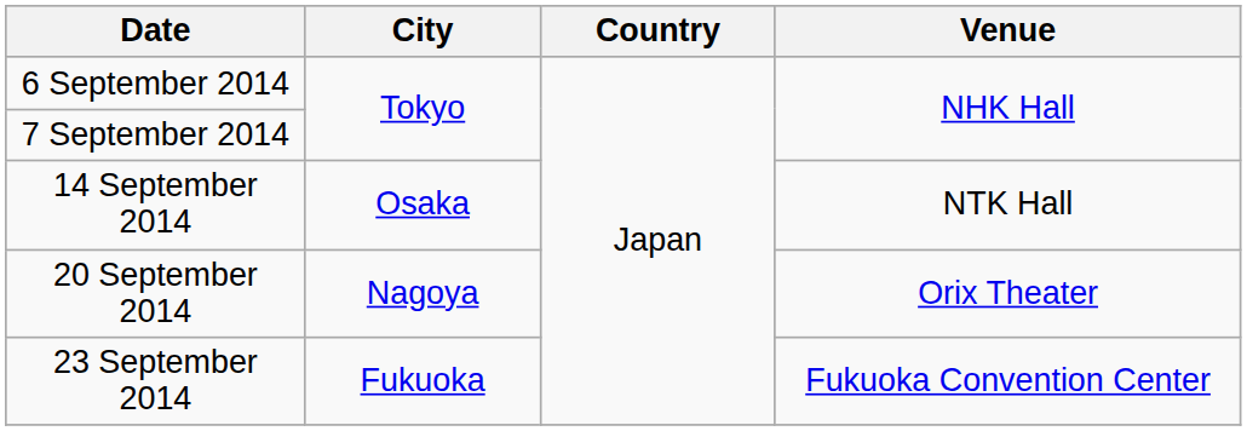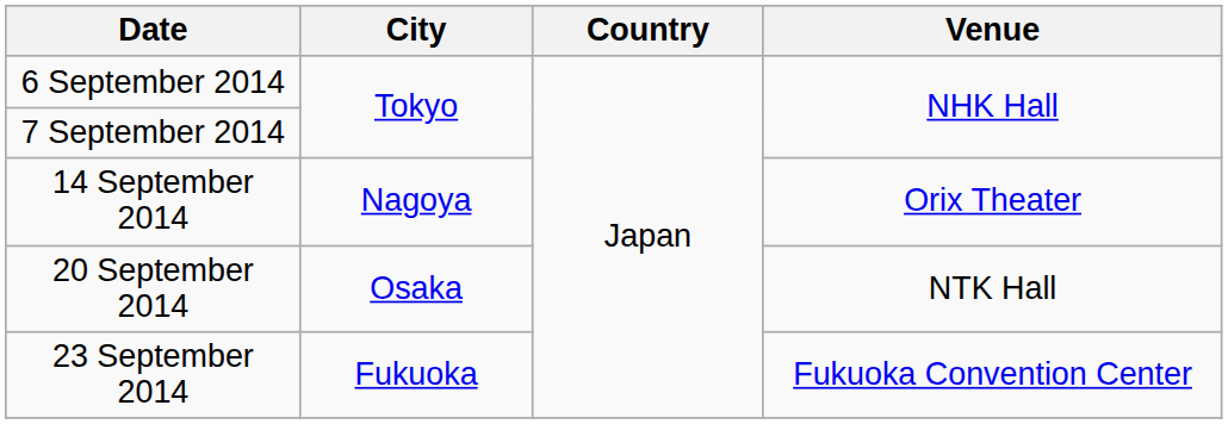 <table class="wikitable" style="text-align:center;">
 <tr>
 <th scope="col" style="width:11em;">Date</th>
 <th scope="col" style="width:8.5em;">City</th>
 <th scope="col" style="width:8.5em;">Country</th>
 <th scope="col" style="width:19em;">Venue</th>
 </tr>
 <tr>
 <td>6 September 2014</td>
 <td rowspan="2"><a href='#'>Tokyo</a></td>
 <td rowspan="5">Japan</td>
 <td rowspan="2"><a href='#'>NHK Hall</a></td>
 </tr>
 <tr>
 <td>7 September 2014</td>
 </tr>
 <tr>
 <td>14 September 2014</td>
-<td><a href='#'>Osaka</a></td>
-<td>NTK Hall</td>
+<td><a href='#'>Nagoya</a></td>
+<td><a href='#'>Orix Theater</a></td>
 </tr>
 <tr>
 <td>20 September 2014</td>
-<td><a href='#'>Nagoya</a></td>
-<td><a href='#'>Orix Theater</a></td>
+<td><a href='#'>Osaka</a></td>
+<td>NTK Hall</td>
 </tr>
 <tr>
 <td>23 September 2014</td>
 <td><a href='#'>Fukuoka</a></td>
 <td><a href='#'>Fukuoka Convention Center</a></td>
 </tr>
 </table>
